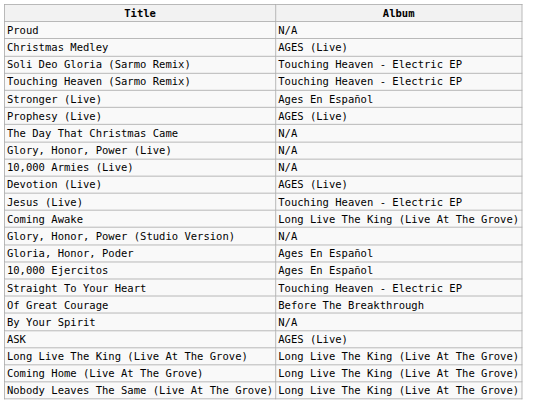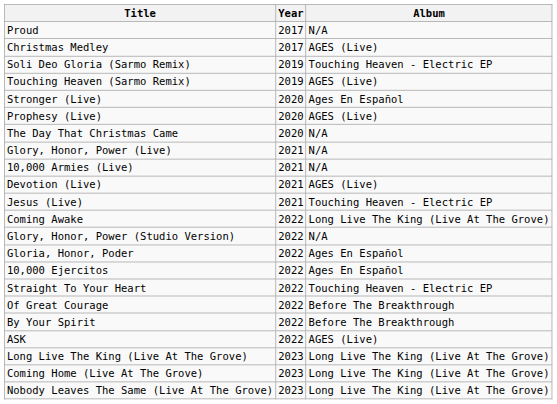 <table class="wikitable">
 <tr>
 <th>Title</th>
+<th>Year</th>
 <th>Album</th>
 </tr>
 <tr>
 <td>Proud</td>
+<td>2017</td>
 <td>N/A</td>
 </tr>
 <tr>
 <td>Christmas Medley</td>
+<td>2017</td>
 <td>AGES (Live)</td>
 </tr>
 <tr>
 <td>Soli Deo Gloria (Sarmo Remix)</td>
+<td>2019</td>
 <td>Touching Heaven - Electric EP</td>
 </tr>
 <tr>
 <td>Touching Heaven (Sarmo Remix)</td>
-<td>Touching Heaven - Electric EP</td>
+<td>2019</td>
+<td>AGES (Live)</td>
 </tr>
 <tr>
 <td>Stronger (Live)</td>
+<td>2020</td>
 <td>Ages En Español</td>
 </tr>
 <tr>
 <td>Prophesy (Live)</td>
+<td>2020</td>
 <td>AGES (Live)</td>
 </tr>
 <tr>
 <td>The Day That Christmas Came</td>
+<td>2020</td>
 <td>N/A</td>
 </tr>
 <tr>
 <td>Glory, Honor, Power (Live)</td>
+<td>2021</td>
 <td>N/A</td>
 </tr>
 <tr>
 <td>10,000 Armies (Live)</td>
+<td>2021</td>
 <td>N/A</td>
 </tr>
 <tr>
 <td>Devotion (Live)</td>
+<td>2021</td>
 <td>AGES (Live)</td>
 </tr>
 <tr>
 <td>Jesus (Live)</td>
+<td>2021</td>
 <td>Touching Heaven - Electric EP</td>
 </tr>
 <tr>
 <td>Coming Awake</td>
+<td>2022</td>
 <td>Long Live The King (Live At The Grove)</td>
 </tr>
 <tr>
 <td>Glory, Honor, Power (Studio Version)</td>
+<td>2022</td>
 <td>N/A</td>
 </tr>
 <tr>
 <td>Gloria, Honor, Poder</td>
+<td>2022</td>
 <td>Ages En Español</td>
 </tr>
 <tr>
 <td>10,000 Ejercitos</td>
+<td>2022</td>
 <td>Ages En Español</td>
 </tr>
 <tr>
 <td>Straight To Your Heart</td>
+<td>2022</td>
 <td>Touching Heaven - Electric EP</td>
 </tr>
 <tr>
 <td>Of Great Courage</td>
+<td>2022</td>
 <td>Before The Breakthrough</td>
 </tr>
 <tr>
 <td>By Your Spirit</td>
-<td>N/A</td>
+<td>2022</td>
+<td>Before The Breakthrough</td>
 </tr>
 <tr>
 <td>ASK</td>
+<td>2022</td>
 <td>AGES (Live)</td>
 </tr>
 <tr>
 <td>Long Live The King (Live At The Grove)</td>
+<td>2023</td>
 <td>Long Live The King (Live At The Grove)</td>
 </tr>
 <tr>
 <td>Coming Home (Live At The Grove)</td>
+<td>2023</td>
 <td>Long Live The King (Live At The Grove)</td>
 </tr>
 <tr>
 <td>Nobody Leaves The Same (Live At The Grove)</td>
+<td>2023</td>
 <td>Long Live The King (Live At The Grove)</td>
 </tr>
 </table>
